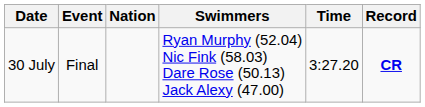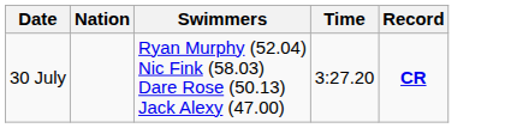 <table class="wikitable" style=text-align:center>
 <tr>
 <th>Date</th>
-<th>Event</th>
 <th>Nation</th>
 <th>Swimmers</th>
 <th>Time</th>
 <th>Record</th>
 </tr>
 <tr>
 <td>30 July</td>
-<td>Final</td>
 <td align=left></td>
 <td align=left><a href='#'>Ryan Murphy</a> (52.04)<br><a href='#'>Nic Fink</a> (58.03)<br><a href='#'>Dare Rose</a> (50.13)<br><a href='#'>Jack Alexy</a> (47.00)</td>
 <td>3:27.20</td>
 <td><strong><a href='#'>CR</a></strong></td>
 </tr>
 </table>
